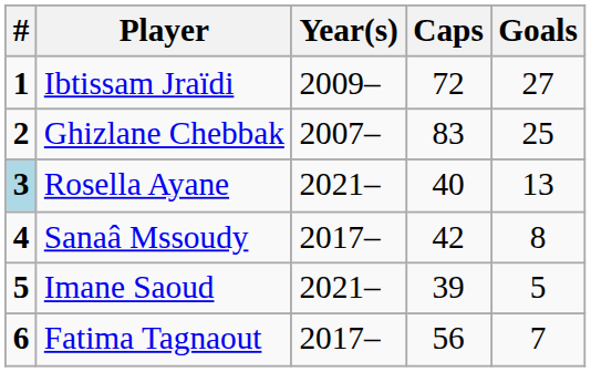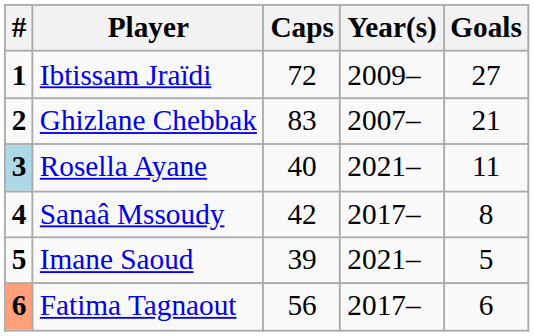 <table class="wikitable sortable">
 <tr>
 <th width =>#</th>
 <th width =>Player</th>
+<th width =>Caps</th>
 <th width =>Year(s)</th>
-<th width =>Caps</th>
 <th width =>Goals</th>
 </tr>
 <tr>
 <td align=center><strong>1</strong></td>
 <td><a href='#'>Ibtissam Jraïdi</a></td>
+<td align=center>72</td>
 <td>2009–</td>
-<td align=center>72</td>
 <td align=center>27</td>
 </tr>
 <tr>
 <td align=center><strong>2</strong></td>
 <td><a href='#'>Ghizlane Chebbak</a></td>
+<td align=center>83</td>
 <td>2007–</td>
-<td align=center>83</td>
-<td align=center>25</td>
+<td align=center>21</td>
 </tr>
 <tr>
 <td align=center style="background: lightblue;"><strong>3</strong></td>
 <td><a href='#'>Rosella Ayane</a></td>
+<td align=center>40</td>
 <td>2021–</td>
-<td align=center>40</td>
-<td align=center>13</td>
+<td align=center>11</td>
 </tr>
 <tr>
 <td align=center><strong>4</strong></td>
 <td><a href='#'>Sanaâ Mssoudy</a></td>
+<td align=center>42</td>
 <td>2017–</td>
-<td align=center>42</td>
 <td align=center>8</td>
 </tr>
 <tr>
 <td align=center><strong>5</strong></td>
 <td><a href='#'>Imane Saoud</a></td>
+<td align=center>39</td>
 <td>2021–</td>
-<td align=center>39</td>
 <td align=center>5</td>
 </tr>
 <tr>
-<td align=center><strong>6</strong></td>
+<td align=center style="background: lightsalmon;"><strong>6</strong></td>
 <td><a href='#'>Fatima Tagnaout</a></td>
+<td align=center>56</td>
 <td>2017–</td>
-<td align=center>56</td>
-<td align=center>7</td>
+<td align=center>6</td>
 </tr>
 </table>
